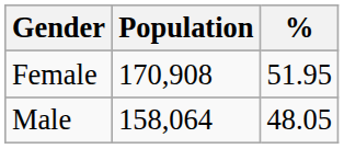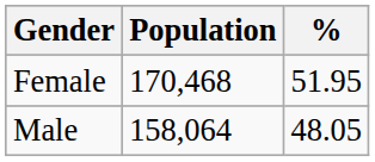 <table class="wikitable">
 <tr>
 <th>Gender</th>
 <th>Population</th>
 <th>%</th>
 </tr>
 <tr>
 <td>Female</td>
-<td>170,908</td>
+<td>170,468</td>
 <td>51.95</td>
 </tr>
 <tr>
 <td>Male</td>
 <td>158,064</td>
 <td>48.05</td>
 </tr>
 </table>
